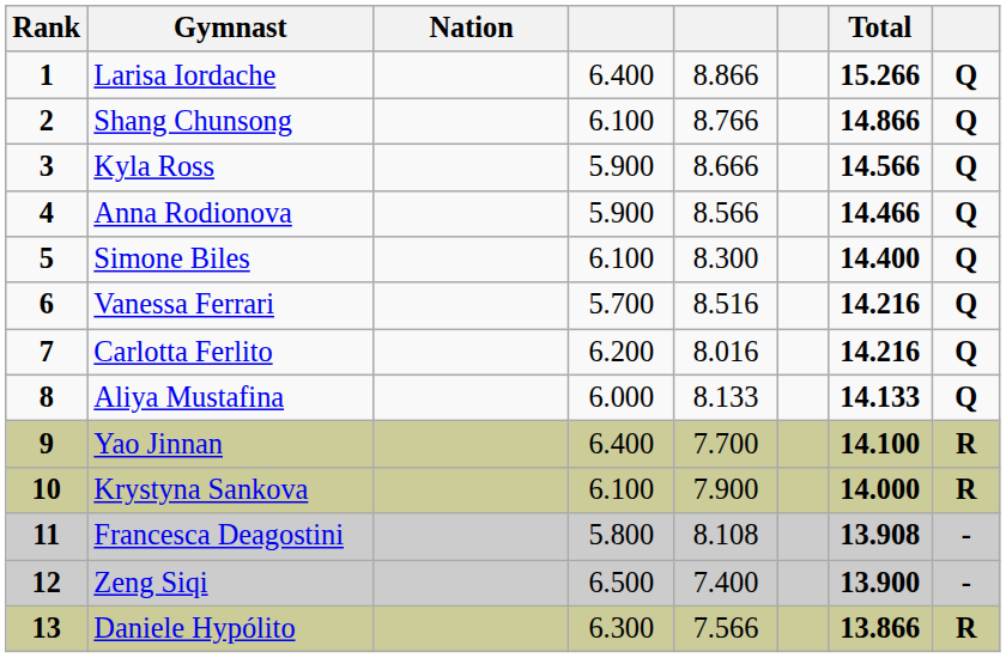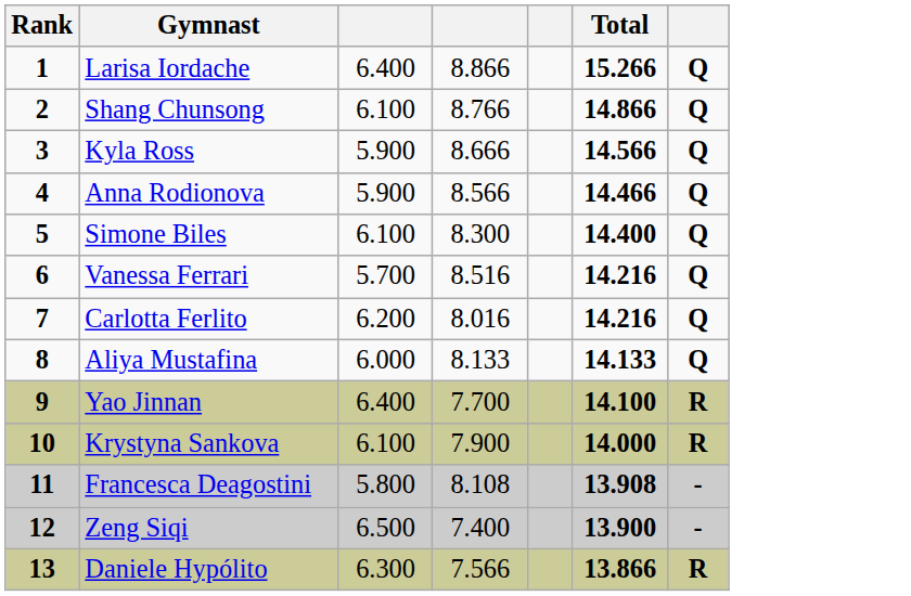 <table class="wikitable sortable" style="text-align:center; font-size:100%">
 <tr>
 <th scope="col"  style="width:15px;">Rank</th>
 <th scope="col"  style="width:150px;">Gymnast</th>
-<th scope="col"  style="width:100px;">Nation</th>
 <th scope="col"  style="width:50px;"></th>
 <th scope="col"  style="width:50px;"></th>
 <th scope="col"  style="width:20px;"></th>
 <th scope="col"  style="width:50px;">Total</th>
 <th scope="col"  style="width:30px;"></th>
 </tr>
 <tr>
 <td scope=row style="text-align:center"><strong>1</strong></td>
 <td align=left><a href='#'>Larisa Iordache</a></td>
-<td style="text-align:left;"></td>
 <td>6.400</td>
 <td>8.866</td>
 <td></td>
 <td><strong>15.266</strong></td>
 <td><strong>Q</strong></td>
 </tr>
 <tr>
 <td scope=row style="text-align:center"><strong>2</strong></td>
 <td align=left><a href='#'>Shang Chunsong</a></td>
-<td style="text-align:left;"></td>
 <td>6.100</td>
 <td>8.766</td>
 <td></td>
 <td><strong>14.866</strong></td>
 <td><strong>Q</strong></td>
 </tr>
 <tr>
 <td scope=row style="text-align:center"><strong>3</strong></td>
 <td align=left><a href='#'>Kyla Ross</a></td>
-<td style="text-align:left;"></td>
 <td>5.900</td>
 <td>8.666</td>
 <td></td>
 <td><strong>14.566</strong></td>
 <td><strong>Q</strong></td>
 </tr>
 <tr>
 <td scope=row style="text-align:center"><strong>4</strong></td>
 <td align=left><a href='#'>Anna Rodionova</a></td>
-<td style="text-align:left;"></td>
 <td>5.900</td>
 <td>8.566</td>
 <td></td>
 <td><strong>14.466</strong></td>
 <td><strong>Q</strong></td>
 </tr>
 <tr>
 <td scope=row style="text-align:center"><strong>5</strong></td>
 <td align=left><a href='#'>Simone Biles</a></td>
-<td style="text-align:left;"></td>
 <td>6.100</td>
 <td>8.300</td>
 <td></td>
 <td><strong>14.400</strong></td>
 <td><strong>Q</strong></td>
 </tr>
 <tr>
 <td scope=row style="text-align:center"><strong>6</strong></td>
 <td align=left><a href='#'>Vanessa Ferrari</a></td>
-<td style="text-align:left;"></td>
 <td>5.700</td>
 <td>8.516</td>
 <td></td>
 <td><strong>14.216</strong></td>
 <td><strong>Q</strong></td>
 </tr>
 <tr>
 <td scope=row style="text-align:center"><strong>7</strong></td>
 <td align=left><a href='#'>Carlotta Ferlito</a></td>
-<td style="text-align:left;"></td>
 <td>6.200</td>
 <td>8.016</td>
 <td></td>
 <td><strong>14.216</strong></td>
 <td><strong>Q</strong></td>
 </tr>
 <tr>
 <td scope=row style="text-align:center"><strong>8</strong></td>
 <td align=left><a href='#'>Aliya Mustafina</a></td>
-<td style="text-align:left;"></td>
 <td>6.000</td>
 <td>8.133</td>
 <td></td>
 <td><strong>14.133</strong></td>
 <td><strong>Q</strong></td>
 </tr>
 <tr style="background:#cccc99;">
 <td scope=row style="text-align:center"><strong>9</strong></td>
 <td align=left><a href='#'>Yao Jinnan</a></td>
-<td style="text-align:left;"></td>
 <td>6.400</td>
 <td>7.700</td>
 <td></td>
 <td><strong>14.100</strong></td>
 <td><strong>R</strong></td>
 </tr>
 <tr style="background:#cccc99;">
 <td scope=row style="text-align:center"><strong>10</strong></td>
 <td align=left><a href='#'>Krystyna Sankova</a></td>
-<td style="text-align:left;"></td>
 <td>6.100</td>
 <td>7.900</td>
 <td></td>
 <td><strong>14.000</strong></td>
 <td><strong>R</strong></td>
 </tr>
 <tr style="background:#cccccc;">
 <td scope=row style="text-align:center"><strong>11</strong></td>
 <td align=left><a href='#'>Francesca Deagostini</a></td>
-<td style="text-align:left;"></td>
 <td>5.800</td>
 <td>8.108</td>
 <td></td>
 <td><strong>13.908</strong></td>
 <td><strong>-</strong></td>
 </tr>
 <tr style="background:#cccccc;">
 <td scope=row style="text-align:center"><strong>12</strong></td>
 <td align=left><a href='#'>Zeng Siqi</a></td>
-<td style="text-align:left;"></td>
 <td>6.500</td>
 <td>7.400</td>
 <td></td>
 <td><strong>13.900</strong></td>
 <td><strong>-</strong></td>
 </tr>
 <tr style="background:#cccc99;">
 <td scope=row style="text-align:center"><strong>13</strong></td>
 <td align=left><a href='#'>Daniele Hypólito</a></td>
-<td style="text-align:left;"></td>
 <td>6.300</td>
 <td>7.566</td>
 <td></td>
 <td><strong>13.866</strong></td>
 <td><strong>R</strong></td>
 </tr>
 </table>
